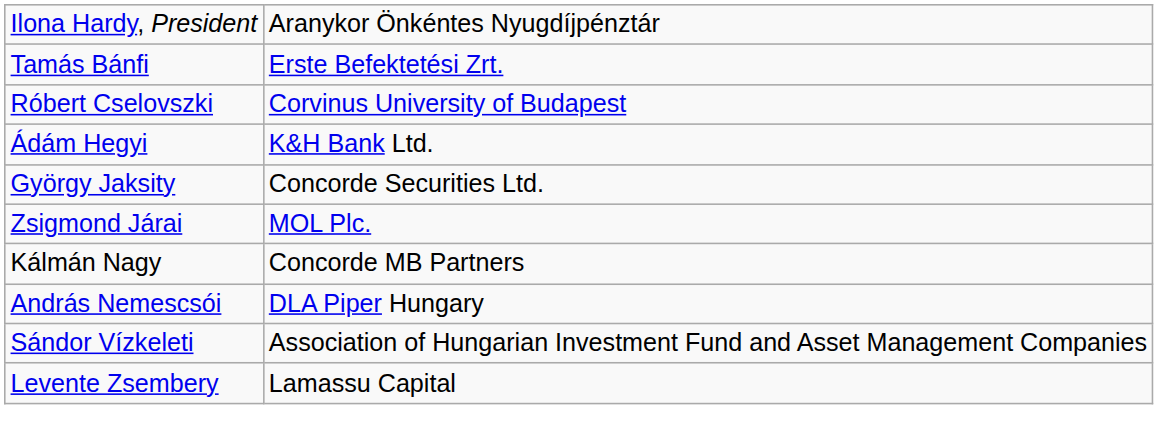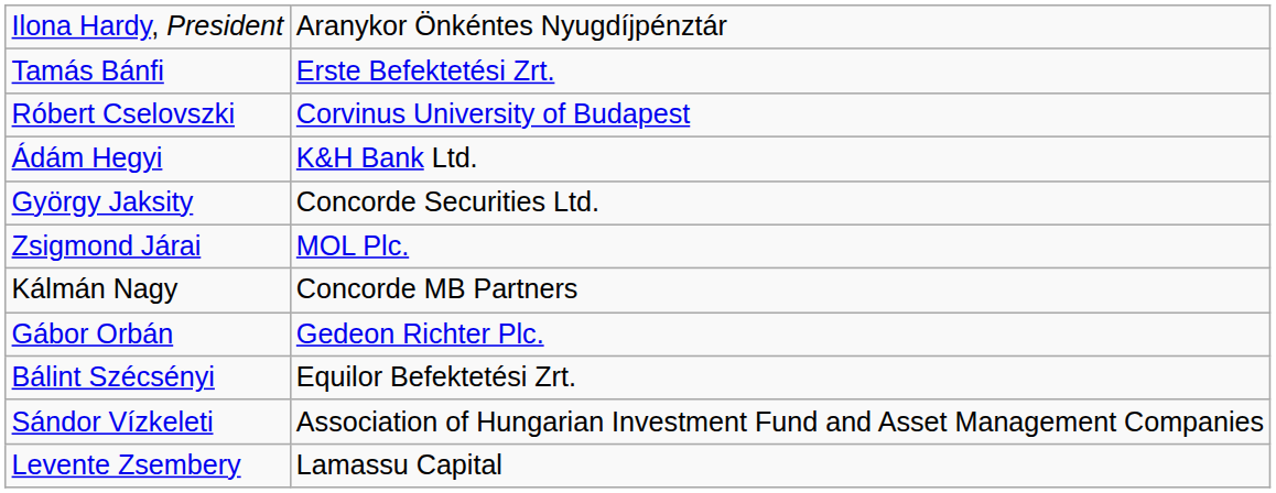 <table class="wikitable">
 <tr>
 <td><a href='#'>Ilona Hardy</a>, <em>President</em></td>
 <td>Aranykor Önkéntes Nyugdíjpénztár</td>
 </tr>
 <tr>
 <td><a href='#'>Tamás Bánfi</a></td>
 <td><a href='#'>Erste Befektetési Zrt.</a></td>
 </tr>
 <tr>
 <td><a href='#'>Róbert Cselovszki</a></td>
 <td><a href='#'>Corvinus University of Budapest</a></td>
 </tr>
 <tr>
 <td><a href='#'>Ádám Hegyi</a></td>
 <td><a href='#'>K&H Bank</a> Ltd.</td>
 </tr>
 <tr>
 <td><a href='#'>György Jaksity</a></td>
 <td>Concorde Securities Ltd.</td>
 </tr>
 <tr>
 <td><a href='#'>Zsigmond Járai</a></td>
 <td><a href='#'>MOL Plc.</a></td>
 </tr>
 <tr>
 <td>Kálmán Nagy</td>
 <td>Concorde MB Partners</td>
 </tr>
 <tr>
-<td><a href='#'>András Nemescsói</a></td>
-<td><a href='#'>DLA Piper</a> Hungary</td>
+<td><a href='#'>Gábor Orbán</a></td>
+<td><a href='#'>Gedeon Richter Plc.</a></td>
+</tr>
+<tr>
+<td><a href='#'>Bálint Szécsényi</a></td>
+<td>Equilor Befektetési Zrt.</td>
 </tr>
 <tr>
 <td><a href='#'>Sándor Vízkeleti</a></td>
 <td>Association of Hungarian Investment Fund and Asset Management Companies</td>
 </tr>
 <tr>
 <td><a href='#'>Levente Zsembery</a></td>
 <td>Lamassu Capital</td>
 </tr>
 </table>
